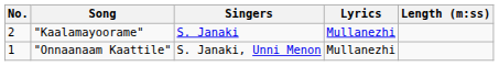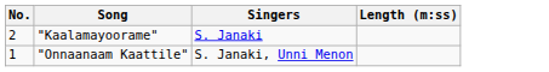 <table class="wikitable" style="font-size:95%;">
 <tr>
 <th>No.</th>
 <th>Song</th>
 <th>Singers</th>
-<th>Lyrics</th>
 <th>Length (m:ss)</th>
 </tr>
 <tr>
 <td>2</td>
 <td>"Kaalamayoorame"</td>
 <td><a href='#'>S. Janaki</a></td>
-<td><a href='#'>Mullanezhi</a></td>
 <td></td>
 </tr>
 <tr>
 <td>1</td>
 <td>"Onnaanaam Kaattile"</td>
 <td>S. Janaki, <a href='#'>Unni Menon</a></td>
-<td>Mullanezhi</td>
 <td></td>
 </tr>
 </table>
